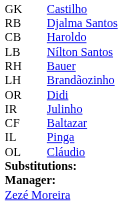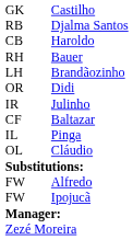 <table cellspacing="0" cellpadding="0" style="font-size:90%; margin:0.2em auto;">
 <tr>
 <th width="25"></th>
 <th width="25"></th>
 </tr>
 <tr>
 <td>GK</td>
 <td></td>
 <td><a href='#'>Castilho</a></td>
 </tr>
 <tr>
 <td>RB</td>
 <td></td>
 <td><a href='#'>Djalma Santos</a></td>
 </tr>
 <tr>
 <td>CB</td>
 <td></td>
 <td><a href='#'>Haroldo</a></td>
-</tr>
-<tr>
-<td>LB</td>
-<td></td>
-<td><a href='#'>Nílton Santos</a></td>
-<td></td>
-<td></td>
 </tr>
 <tr>
 <td>RH</td>
 <td></td>
 <td><a href='#'>Bauer</a></td>
 </tr>
 <tr>
 <td>LH</td>
 <td></td>
 <td><a href='#'>Brandãozinho</a></td>
 </tr>
 <tr>
 <td>OR</td>
 <td></td>
 <td><a href='#'>Didi</a></td>
 </tr>
 <tr>
 <td>IR</td>
 <td></td>
 <td><a href='#'>Julinho</a></td>
 </tr>
 <tr>
 <td>CF</td>
 <td></td>
 <td><a href='#'>Baltazar</a></td>
 </tr>
 <tr>
 <td>IL</td>
 <td></td>
 <td><a href='#'>Pinga</a></td>
 <td></td>
 <td></td>
 </tr>
 <tr>
 <td>OL</td>
 <td></td>
 <td><a href='#'>Cláudio</a></td>
 </tr>
 <tr>
 </tr>
 <tr>
 <td colspan=4><strong>Substitutions:</strong></td>
 </tr>
 <tr>
+<td>FW</td>
+<td></td>
+<td><a href='#'>Alfredo</a></td>
+<td></td>
+<td></td>
+</tr>
+<tr>
+<td>FW</td>
+<td></td>
+<td><a href='#'>Ipojucã</a></td>
+<td></td>
+<td></td>
+</tr>
+<tr>
 <td colspan=5><strong>Manager:</strong></td>
 </tr>
 <tr>
 <td colspan=5><a href='#'>Zezé Moreira</a></td>
 </tr>
 </table>
